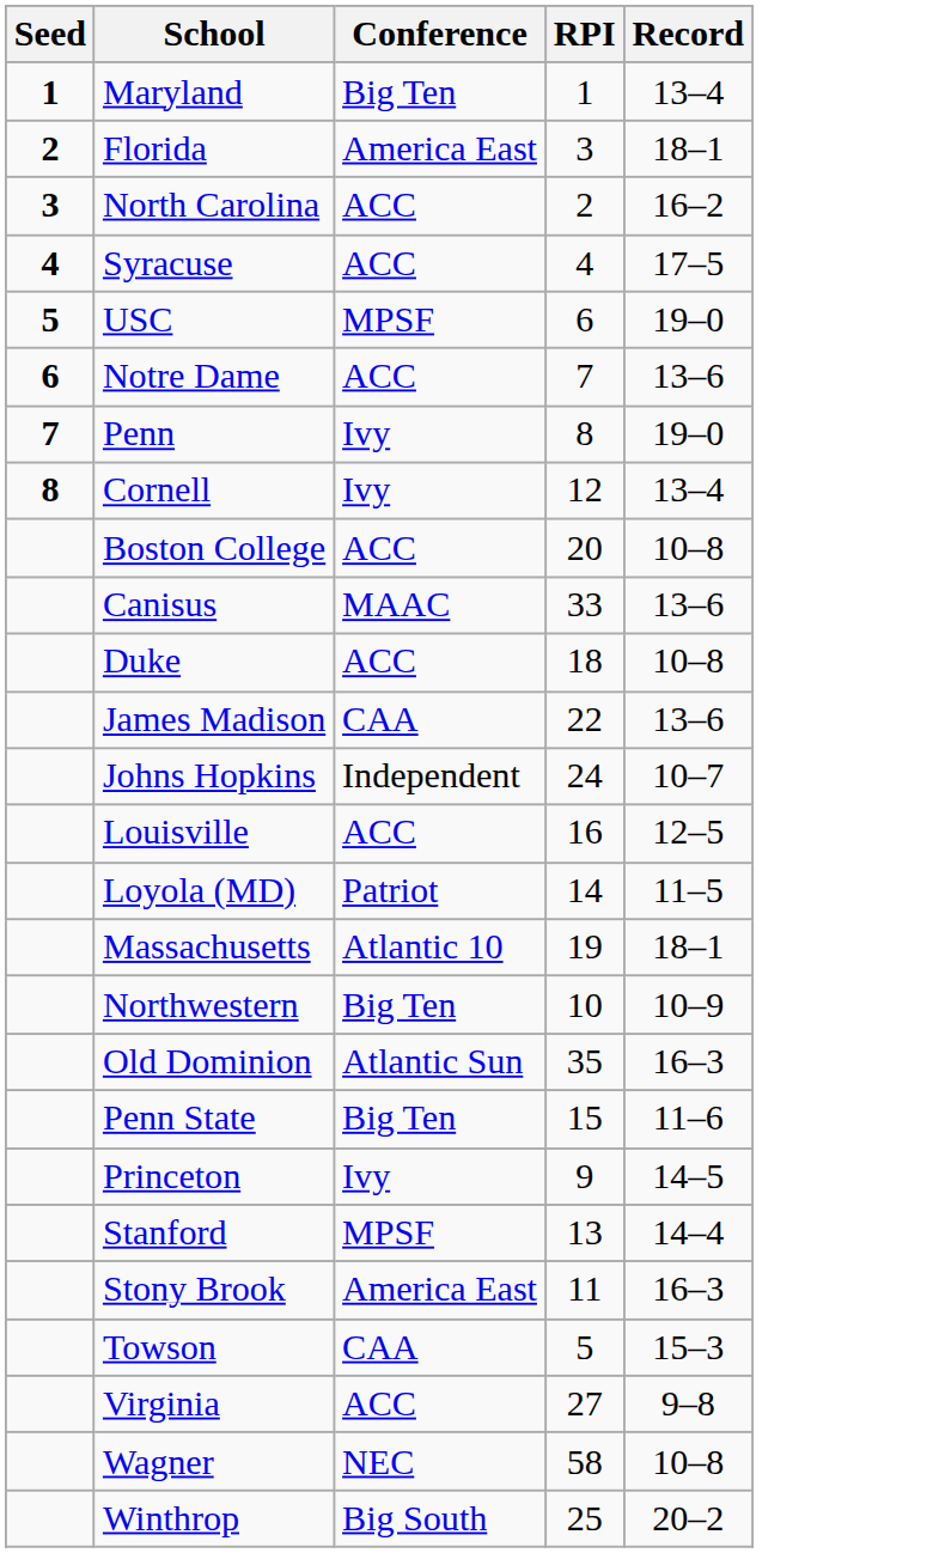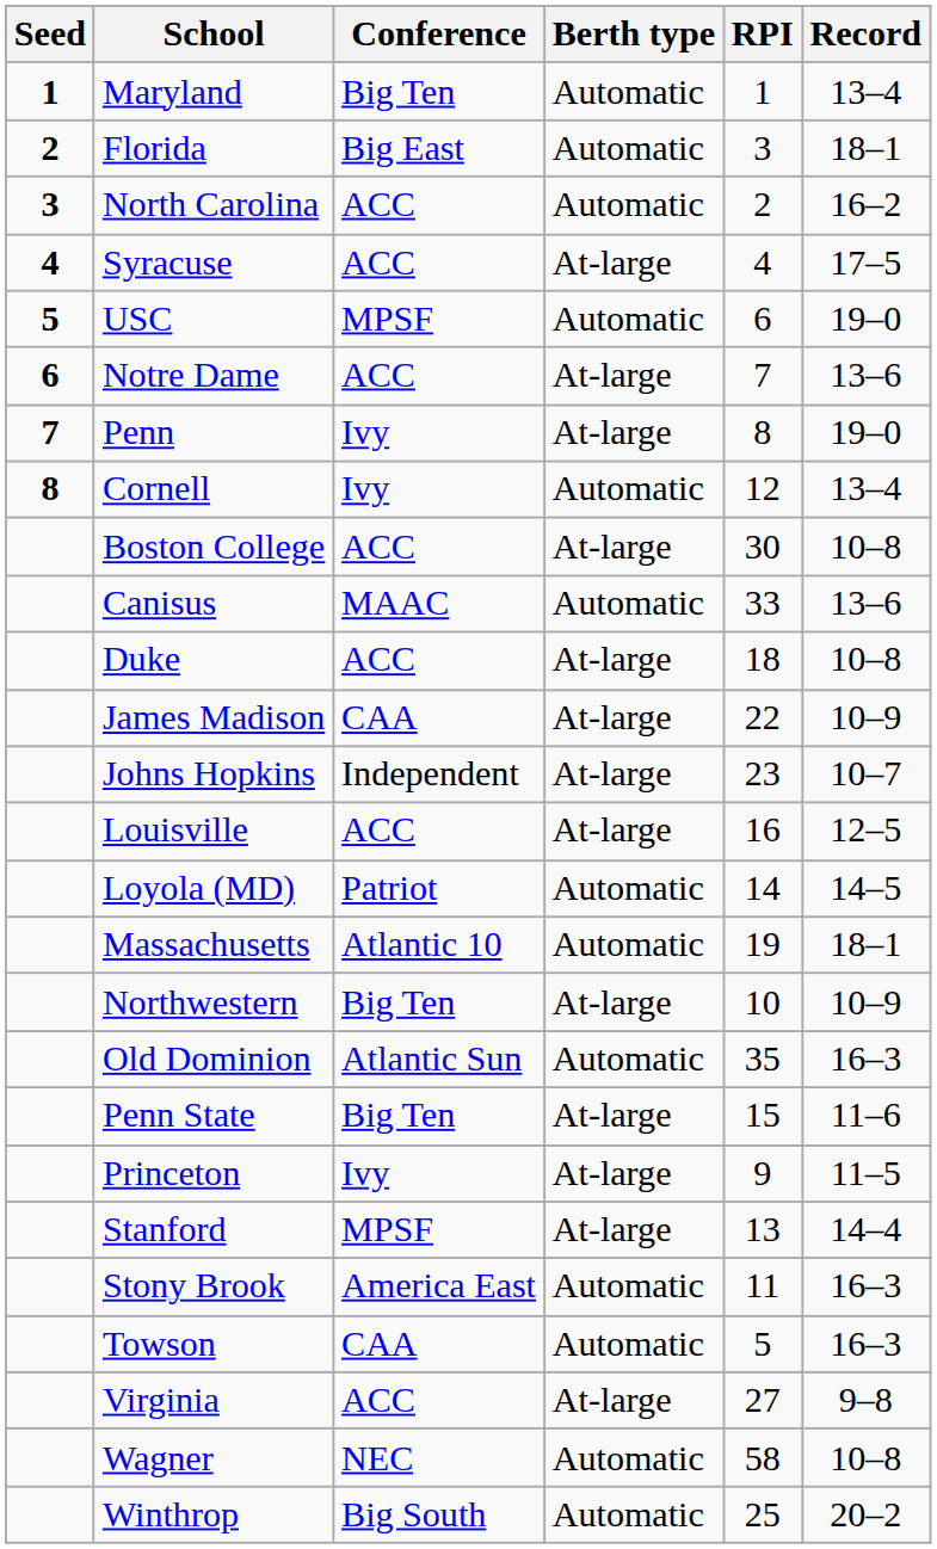 <table class="wikitable sortable">
 <tr>
 <th>Seed</th>
 <th>School</th>
 <th>Conference</th>
+<th>Berth type</th>
 <th>RPI</th>
 <th>Record</th>
 </tr>
 <tr>
 <td align=center><strong>1</strong></td>
 <td><a href='#'>Maryland</a></td>
 <td><a href='#'>Big Ten</a></td>
+<td>Automatic</td>
 <td align=center>1</td>
 <td align=center>13–4</td>
 </tr>
 <tr>
 <td align=center><strong>2</strong></td>
 <td><a href='#'>Florida</a></td>
-<td><a href='#'>America East</a></td>
+<td><a href='#'>Big East</a></td>
+<td>Automatic</td>
 <td align=center>3</td>
 <td align=center>18–1</td>
 </tr>
 <tr>
 <td align=center><strong>3</strong></td>
 <td><a href='#'>North Carolina</a></td>
 <td><a href='#'>ACC</a></td>
+<td>Automatic</td>
 <td align=center>2</td>
 <td align=center>16–2</td>
 </tr>
 <tr>
 <td align=center><strong>4</strong></td>
 <td><a href='#'>Syracuse</a></td>
 <td><a href='#'>ACC</a></td>
+<td>At-large</td>
 <td align=center>4</td>
 <td align=center>17–5</td>
 </tr>
 <tr>
 <td align=center><strong>5</strong></td>
 <td><a href='#'>USC</a></td>
 <td><a href='#'>MPSF</a></td>
+<td>Automatic</td>
 <td align=center>6</td>
 <td align=center>19–0</td>
 </tr>
 <tr>
 <td align=center><strong>6</strong></td>
 <td><a href='#'>Notre Dame</a></td>
 <td><a href='#'>ACC</a></td>
+<td>At-large</td>
 <td align=center>7</td>
 <td align=center>13–6</td>
 </tr>
 <tr>
 <td align=center><strong>7</strong></td>
 <td><a href='#'>Penn</a></td>
 <td><a href='#'>Ivy</a></td>
+<td>At-large</td>
 <td align=center>8</td>
 <td align=center>19–0</td>
 </tr>
 <tr>
 <td align=center><strong>8</strong></td>
 <td><a href='#'>Cornell</a></td>
 <td><a href='#'>Ivy</a></td>
+<td>Automatic</td>
 <td align=center>12</td>
 <td align=center>13–4</td>
 </tr>
 <tr>
 <td></td>
 <td><a href='#'>Boston College</a></td>
 <td><a href='#'>ACC</a></td>
-<td align=center>20</td>
+<td>At-large</td>
+<td align=center>30</td>
 <td align=center>10–8</td>
 </tr>
 <tr>
 <td></td>
 <td><a href='#'>Canisus</a></td>
 <td><a href='#'>MAAC</a></td>
+<td>Automatic</td>
 <td align=center>33</td>
 <td align=center>13–6</td>
 </tr>
 <tr>
 <td></td>
 <td><a href='#'>Duke</a></td>
 <td><a href='#'>ACC</a></td>
+<td>At-large</td>
 <td align=center>18</td>
 <td align=center>10–8</td>
 </tr>
 <tr>
 <td></td>
 <td><a href='#'>James Madison</a></td>
 <td><a href='#'>CAA</a></td>
+<td>At-large</td>
 <td align=center>22</td>
-<td align=center>13–6</td>
+<td align=center>10–9</td>
 </tr>
 <tr>
 <td></td>
 <td><a href='#'>Johns Hopkins</a></td>
 <td>Independent</td>
-<td align=center>24</td>
+<td>At-large</td>
+<td align=center>23</td>
 <td align=center>10–7</td>
 </tr>
 <tr>
 <td></td>
 <td><a href='#'>Louisville</a></td>
 <td><a href='#'>ACC</a></td>
+<td>At-large</td>
 <td align=center>16</td>
 <td align=center>12–5</td>
 </tr>
 <tr>
 <td></td>
 <td><a href='#'>Loyola (MD)</a></td>
 <td><a href='#'>Patriot</a></td>
+<td>Automatic</td>
 <td align=center>14</td>
-<td align=center>11–5</td>
+<td align=center>14–5</td>
 </tr>
 <tr>
 <td></td>
 <td><a href='#'>Massachusetts</a></td>
 <td><a href='#'>Atlantic 10</a></td>
+<td>Automatic</td>
 <td align=center>19</td>
 <td align=center>18–1</td>
 </tr>
 <tr>
 <td></td>
 <td><a href='#'>Northwestern</a></td>
 <td><a href='#'>Big Ten</a></td>
+<td>At-large</td>
 <td align=center>10</td>
 <td align=center>10–9</td>
 </tr>
 <tr>
 <td></td>
 <td><a href='#'>Old Dominion</a></td>
 <td><a href='#'>Atlantic Sun</a></td>
+<td>Automatic</td>
 <td align=center>35</td>
 <td align=center>16–3</td>
 </tr>
 <tr>
 <td></td>
 <td><a href='#'>Penn State</a></td>
 <td><a href='#'>Big Ten</a></td>
+<td>At-large</td>
 <td align=center>15</td>
 <td align=center>11–6</td>
 </tr>
 <tr>
 <td></td>
 <td><a href='#'>Princeton</a></td>
 <td><a href='#'>Ivy</a></td>
+<td>At-large</td>
 <td align=center>9</td>
-<td align=center>14–5</td>
+<td align=center>11–5</td>
 </tr>
 <tr>
 <td></td>
 <td><a href='#'>Stanford</a></td>
 <td><a href='#'>MPSF</a></td>
+<td>At-large</td>
 <td align=center>13</td>
 <td align=center>14–4</td>
 </tr>
 <tr>
 <td></td>
 <td><a href='#'>Stony Brook</a></td>
 <td><a href='#'>America East</a></td>
+<td>Automatic</td>
 <td align=center>11</td>
 <td align=center>16–3</td>
 </tr>
 <tr>
 <td></td>
 <td><a href='#'>Towson</a></td>
 <td><a href='#'>CAA</a></td>
+<td>Automatic</td>
 <td align=center>5</td>
-<td align=center>15–3</td>
+<td align=center>16–3</td>
 </tr>
 <tr>
 <td></td>
 <td><a href='#'>Virginia</a></td>
 <td><a href='#'>ACC</a></td>
+<td>At-large</td>
 <td align=center>27</td>
 <td align=center>9–8</td>
 </tr>
 <tr>
 <td></td>
 <td><a href='#'>Wagner</a></td>
 <td><a href='#'>NEC</a></td>
+<td>Automatic</td>
 <td align=center>58</td>
 <td align=center>10–8</td>
 </tr>
 <tr>
 <td></td>
 <td><a href='#'>Winthrop</a></td>
 <td><a href='#'>Big South</a></td>
+<td>Automatic</td>
 <td align=center>25</td>
 <td align=center>20–2</td>
 </tr>
 </table>
